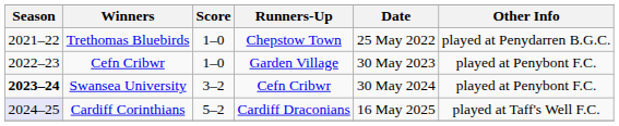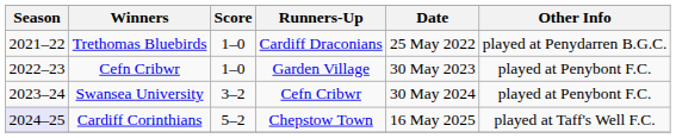 <table class="wikitable" style="text-align: center">
 <tr>
 </tr>
 <tr>
 <th>Season</th>
 <th>Winners</th>
 <th>Score</th>
 <th>Runners-Up</th>
 <th>Date</th>
 <th>Other Info</th>
 </tr>
 <tr>
 <td>2021–22</td>
 <td><a href='#'>Trethomas Bluebirds</a></td>
 <td>1–0</td>
-<td><a href='#'>Chepstow Town</a></td>
+<td><a href='#'>Cardiff Draconians</a></td>
 <td>25 May 2022</td>
 <td>played at Penydarren B.G.C.</td>
 </tr>
 <tr>
 <td>2022–23</td>
 <td><a href='#'>Cefn Cribwr</a></td>
 <td>1–0</td>
 <td><a href='#'>Garden Village</a></td>
 <td>30 May 2023</td>
 <td>played at Penybont F.C.</td>
 </tr>
 <tr>
-<td><strong>2023–24</strong></td>
+<td>2023–24</td>
 <td><a href='#'>Swansea University</a></td>
 <td>3–2</td>
 <td><a href='#'>Cefn Cribwr</a></td>
 <td>30 May 2024</td>
 <td>played at Penybont F.C.</td>
 </tr>
 <tr>
 <td style="background: lavender;">2024–25</td>
 <td><a href='#'>Cardiff Corinthians</a></td>
 <td>5–2</td>
-<td><a href='#'>Cardiff Draconians</a></td>
+<td><a href='#'>Chepstow Town</a></td>
 <td>16 May 2025</td>
 <td>played at Taff's Well F.C.</td>
 </tr>
 <tr>
 </tr>
 </table>
